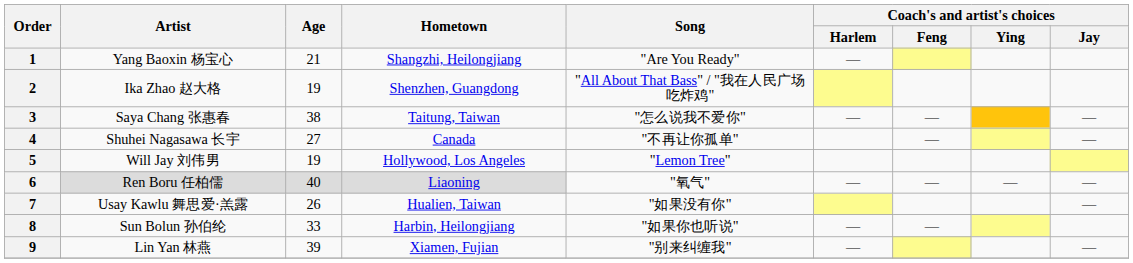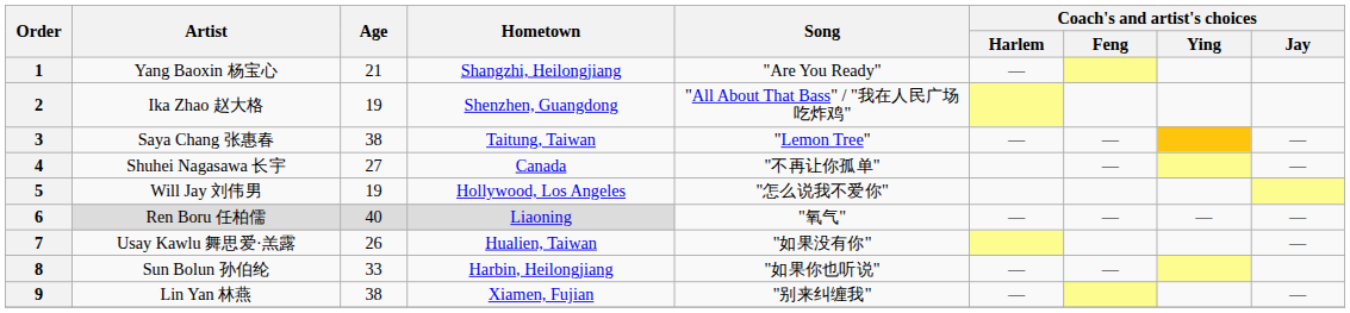 <table class="wikitable" style="text-align:center; line-height:17px; width:100%;">
 <tr>
 <th scope="col" rowspan="2" style="width:05%;">Order</th>
 <th scope="col" rowspan="2" style="width:20%;">Artist</th>
 <th scope="col" rowspan="2" style="width:05%;">Age</th>
 <th scope="col" rowspan="2" style="width:20%;">Hometown</th>
 <th scope="col" rowspan="2" style="width:22%;">Song</th>
 <th scope="col" colspan="4" style="width:28%;">Coach's and artist's choices</th>
 </tr>
 <tr>
 <th style="width:07%;">Harlem</th>
 <th style="width:07%;">Feng</th>
 <th style="width:07%;">Ying</th>
 <th style="width:07%;">Jay</th>
 </tr>
 <tr>
 <th>1</th>
 <td>Yang Baoxin 杨宝心</td>
 <td>21</td>
 <td><a href='#'>Shangzhi, Heilongjiang</a></td>
 <td>"Are You Ready"</td>
 <td>—</td>
 <td style="background:#fdfc8f;"><strong></strong></td>
 <td><strong></strong></td>
 <td><strong></strong></td>
 </tr>
 <tr>
 <th>2</th>
 <td>Ika Zhao 赵大格</td>
 <td>19</td>
 <td><a href='#'>Shenzhen, Guangdong</a></td>
 <td>"<a href='#'>All About That Bass</a>" / "我在人民广场吃炸鸡"</td>
 <td style="background:#fdfc8f;"><strong></strong></td>
 <td><strong></strong></td>
 <td><strong></strong></td>
 <td><strong></strong></td>
 </tr>
 <tr>
 <th>3</th>
 <td>Saya Chang 张惠春</td>
 <td>38</td>
 <td><a href='#'>Taitung, Taiwan</a></td>
-<td>"怎么说我不爱你"</td>
+<td>"<a href='#'>Lemon Tree</a>"</td>
 <td>—</td>
 <td>—</td>
 <td style="background:#FFC40C;"><strong></strong></td>
 <td>—</td>
 </tr>
 <tr>
 <th>4</th>
 <td>Shuhei Nagasawa 长宇</td>
 <td>27</td>
 <td><a href='#'>Canada</a></td>
 <td>"不再让你孤单"</td>
 <td><strong></strong></td>
 <td>—</td>
 <td style="background:#fdfc8f;"><strong></strong></td>
 <td>—</td>
 </tr>
 <tr>
 <th>5</th>
 <td>Will Jay 刘伟男</td>
 <td>19</td>
 <td><a href='#'>Hollywood, Los Angeles</a></td>
-<td>"<a href='#'>Lemon Tree</a>"</td>
+<td>"怎么说我不爱你"</td>
 <td><strong></strong></td>
 <td><strong></strong></td>
 <td><strong></strong></td>
 <td style="background:#fdfc8f;"><strong></strong></td>
 </tr>
 <tr>
 <th>6</th>
 <td style="background:#DCDCDC;">Ren Boru 任柏儒</td>
 <td style="background:#DCDCDC;">40</td>
 <td style="background:#DCDCDC;"><a href='#'>Liaoning</a></td>
 <td>"氧气"</td>
 <td>—</td>
 <td>—</td>
 <td>—</td>
 <td>—</td>
 </tr>
 <tr>
 <th>7</th>
 <td>Usay Kawlu 舞思爱·羔露</td>
 <td>26</td>
 <td><a href='#'>Hualien, Taiwan</a></td>
 <td>"如果没有你"</td>
 <td style="background:#fdfc8f;"><strong></strong></td>
 <td><strong></strong></td>
 <td><strong></strong></td>
 <td>—</td>
 </tr>
 <tr>
 <th>8</th>
 <td>Sun Bolun 孙伯纶</td>
 <td>33</td>
 <td><a href='#'>Harbin, Heilongjiang</a></td>
 <td>"如果你也听说"</td>
 <td>—</td>
 <td>—</td>
 <td style="background:#fdfc8f;"><strong></strong></td>
 <td><strong></strong></td>
 </tr>
 <tr>
 <th>9</th>
 <td>Lin Yan 林燕</td>
-<td>39</td>
+<td>38</td>
 <td><a href='#'>Xiamen, Fujian</a></td>
 <td>"别来纠缠我"</td>
 <td>—</td>
 <td style="background:#fdfc8f;"><strong></strong></td>
 <td><strong></strong></td>
 <td>—</td>
 </tr>
 <tr>
 </tr>
 </table>
